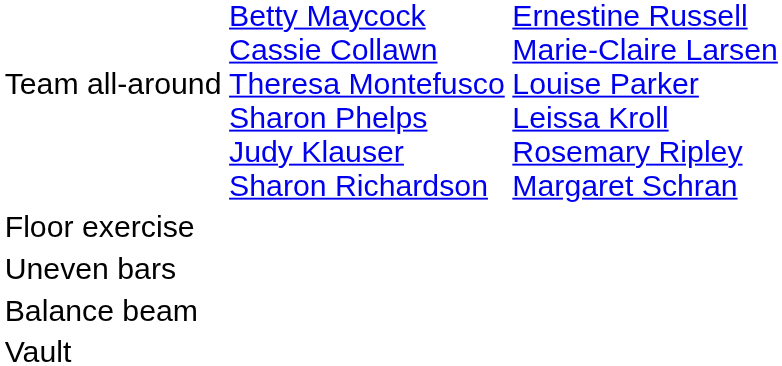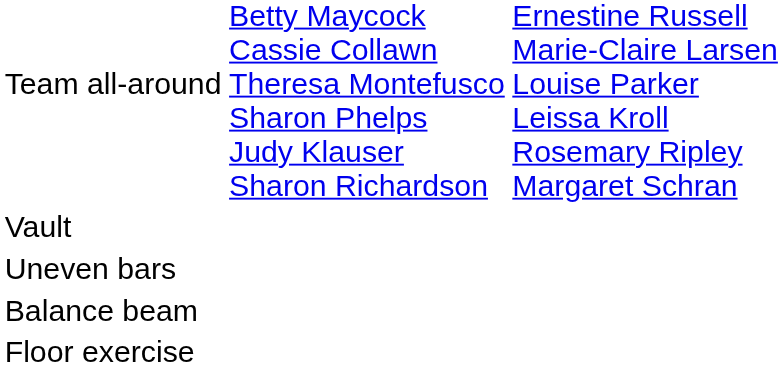 <table>
 <tr>
 <td><br></td>
 <td></td>
 <td></td>
 <td></td>
 </tr>
 <tr>
 <td>Team all-around<br></td>
 <td><br><a href='#'>Betty Maycock</a><br><a href='#'>Cassie Collawn</a><br><a href='#'>Theresa Montefusco</a><br><a href='#'>Sharon Phelps</a><br><a href='#'>Judy Klauser</a><br><a href='#'>Sharon Richardson</a></td>
 <td><br><a href='#'>Ernestine Russell</a><br><a href='#'>Marie-Claire Larsen</a><br><a href='#'>Louise Parker</a><br><a href='#'>Leissa Kroll</a><br><a href='#'>Rosemary Ripley</a><br><a href='#'>Margaret Schran</a></td>
 <td></td>
 </tr>
 <tr>
-<td>Floor exercise<br></td>
+<td>Vault<br></td>
 <td></td>
 <td></td>
 <td></td>
 </tr>
 <tr>
 <td>Uneven bars<br></td>
 <td></td>
 <td></td>
 <td></td>
 </tr>
 <tr>
 <td>Balance beam<br></td>
 <td></td>
 <td></td>
 <td></td>
 </tr>
 <tr>
-<td>Vault<br></td>
+<td>Floor exercise<br></td>
 <td></td>
 <td></td>
 <td></td>
 </tr>
 </table>
